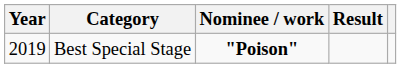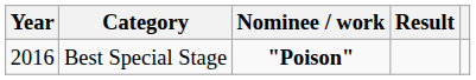 <table class="wikitable" style="text-align:center">
 <tr>
 <th scope="col">Year</th>
 <th scope="col">Category</th>
 <th scope="col">Nominee / work</th>
 <th scope="col">Result</th>
 <th scope="col"></th>
 </tr>
 <tr>
-<td>2019</td>
+<td>2016</td>
 <td>Best Special Stage</td>
 <td><strong>"Poison"</strong></td>
 <td></td>
 <td style="text-align:center"></td>
 </tr>
 </table>
